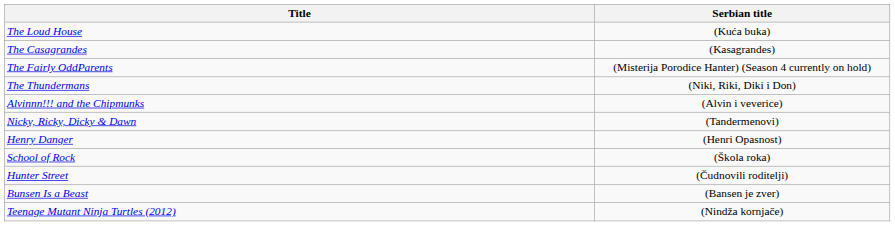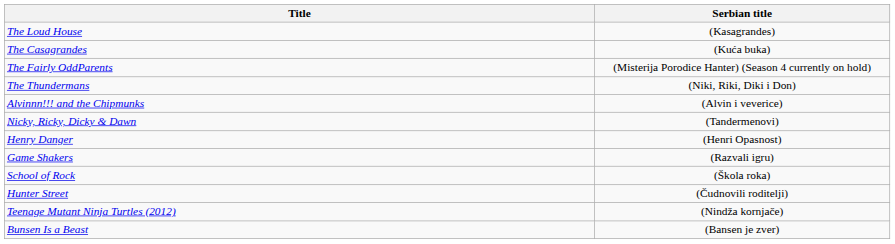 <table class="wikitable plainrowheaders sortable" style="text-align: center;">
 <tr>
 <th scope="col" style="width:20%;">Title</th>
 <th scope="col" style="width:10%;">Serbian title</th>
 </tr>
 <tr>
 <td scope="row" style="text-align:left;"><em><a href='#'>The Loud House</a></em></td>
-<td>(Kuća buka)</td>
+<td>(Kasagrandes)</td>
 </tr>
 <tr>
 <td scope="row" style="text-align:left;"><em><a href='#'>The Casagrandes</a></em></td>
-<td>(Kasagrandes)</td>
+<td>(Kuća buka)</td>
 </tr>
 <tr>
 <td scope="row" style="text-align:left;"><em><a href='#'>The Fairly OddParents</a></em></td>
 <td>(Misterija Porodice Hanter) (Season 4 currently on hold)</td>
 </tr>
 <tr>
 <td scope="row" style="text-align:left;"><em><a href='#'>The Thundermans</a></em></td>
 <td>(Niki, Riki, Diki i Don)</td>
 </tr>
 <tr>
 <td scope="row" style="text-align:left;"><em><a href='#'>Alvinnn!!! and the Chipmunks</a></em></td>
 <td>(Alvin i veverice)</td>
 </tr>
 <tr>
 <td scope="row" style="text-align:left;"><em><a href='#'>Nicky, Ricky, Dicky & Dawn</a></em></td>
 <td>(Tandermenovi)</td>
 </tr>
 <tr>
 <td scope="row" style="text-align:left;"><em><a href='#'>Henry Danger</a></em></td>
 <td>(Henri Opasnost)</td>
 </tr>
 <tr>
+<td scope="row" style="text-align:left;"><em><a href='#'>Game Shakers</a></em></td>
+<td>(Razvali igru)</td>
+</tr>
+<tr>
 <td scope="row" style="text-align:left;"><em><a href='#'>School of Rock</a></em></td>
 <td>(Škola roka)</td>
 </tr>
 <tr>
 <td scope="row" style="text-align:left;"><em><a href='#'>Hunter Street</a></em></td>
 <td>(Čudnovili roditelji)</td>
 </tr>
 <tr>
+<td scope="row" style="text-align:left;"><em><a href='#'>Teenage Mutant Ninja Turtles (2012)</a></em></td>
+<td>(Nindža kornjače)</td>
+</tr>
+<tr>
 <td scope="row" style="text-align:left;"><em><a href='#'>Bunsen Is a Beast</a></em></td>
 <td>(Bansen je zver)</td>
 </tr>
-<tr>
-<td scope="row" style="text-align:left;"><em><a href='#'>Teenage Mutant Ninja Turtles (2012)</a></em></td>
-<td>(Nindža kornjače)</td>
-</tr>
 </table>
